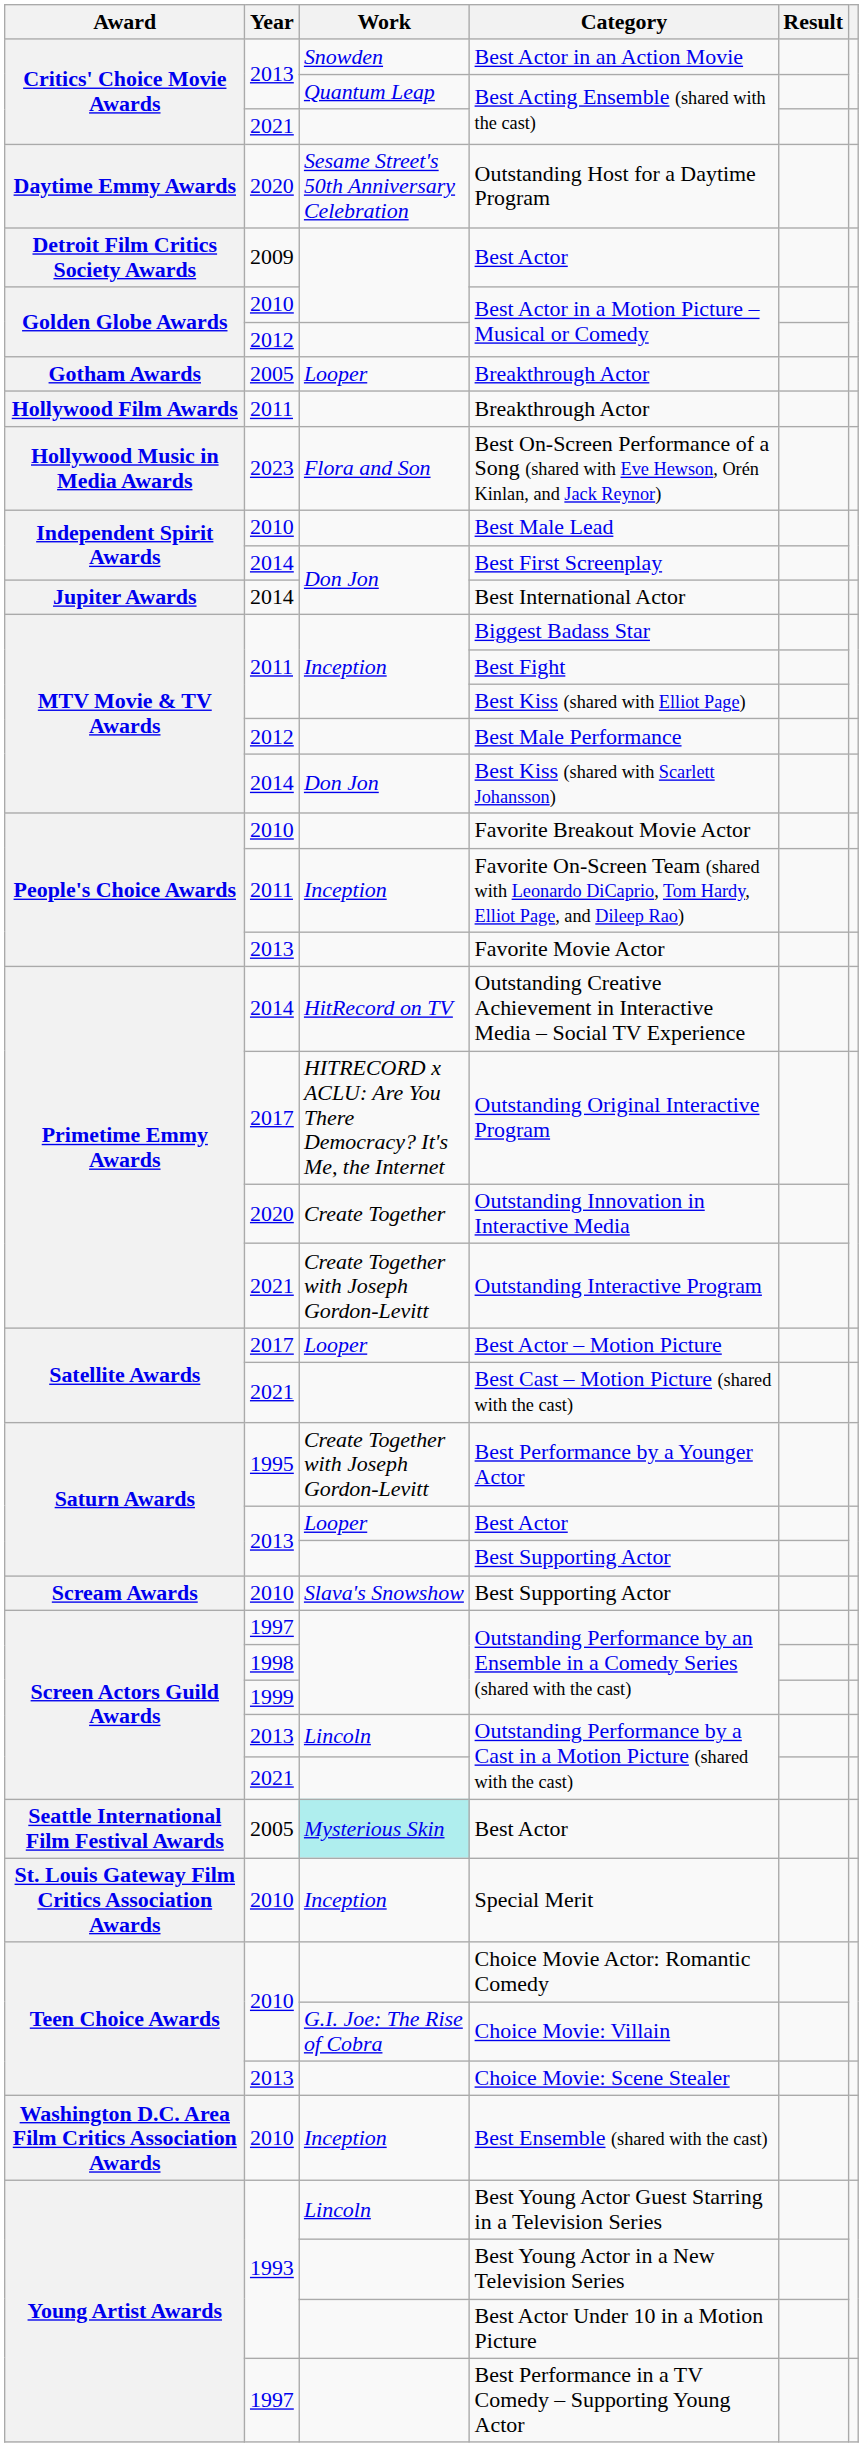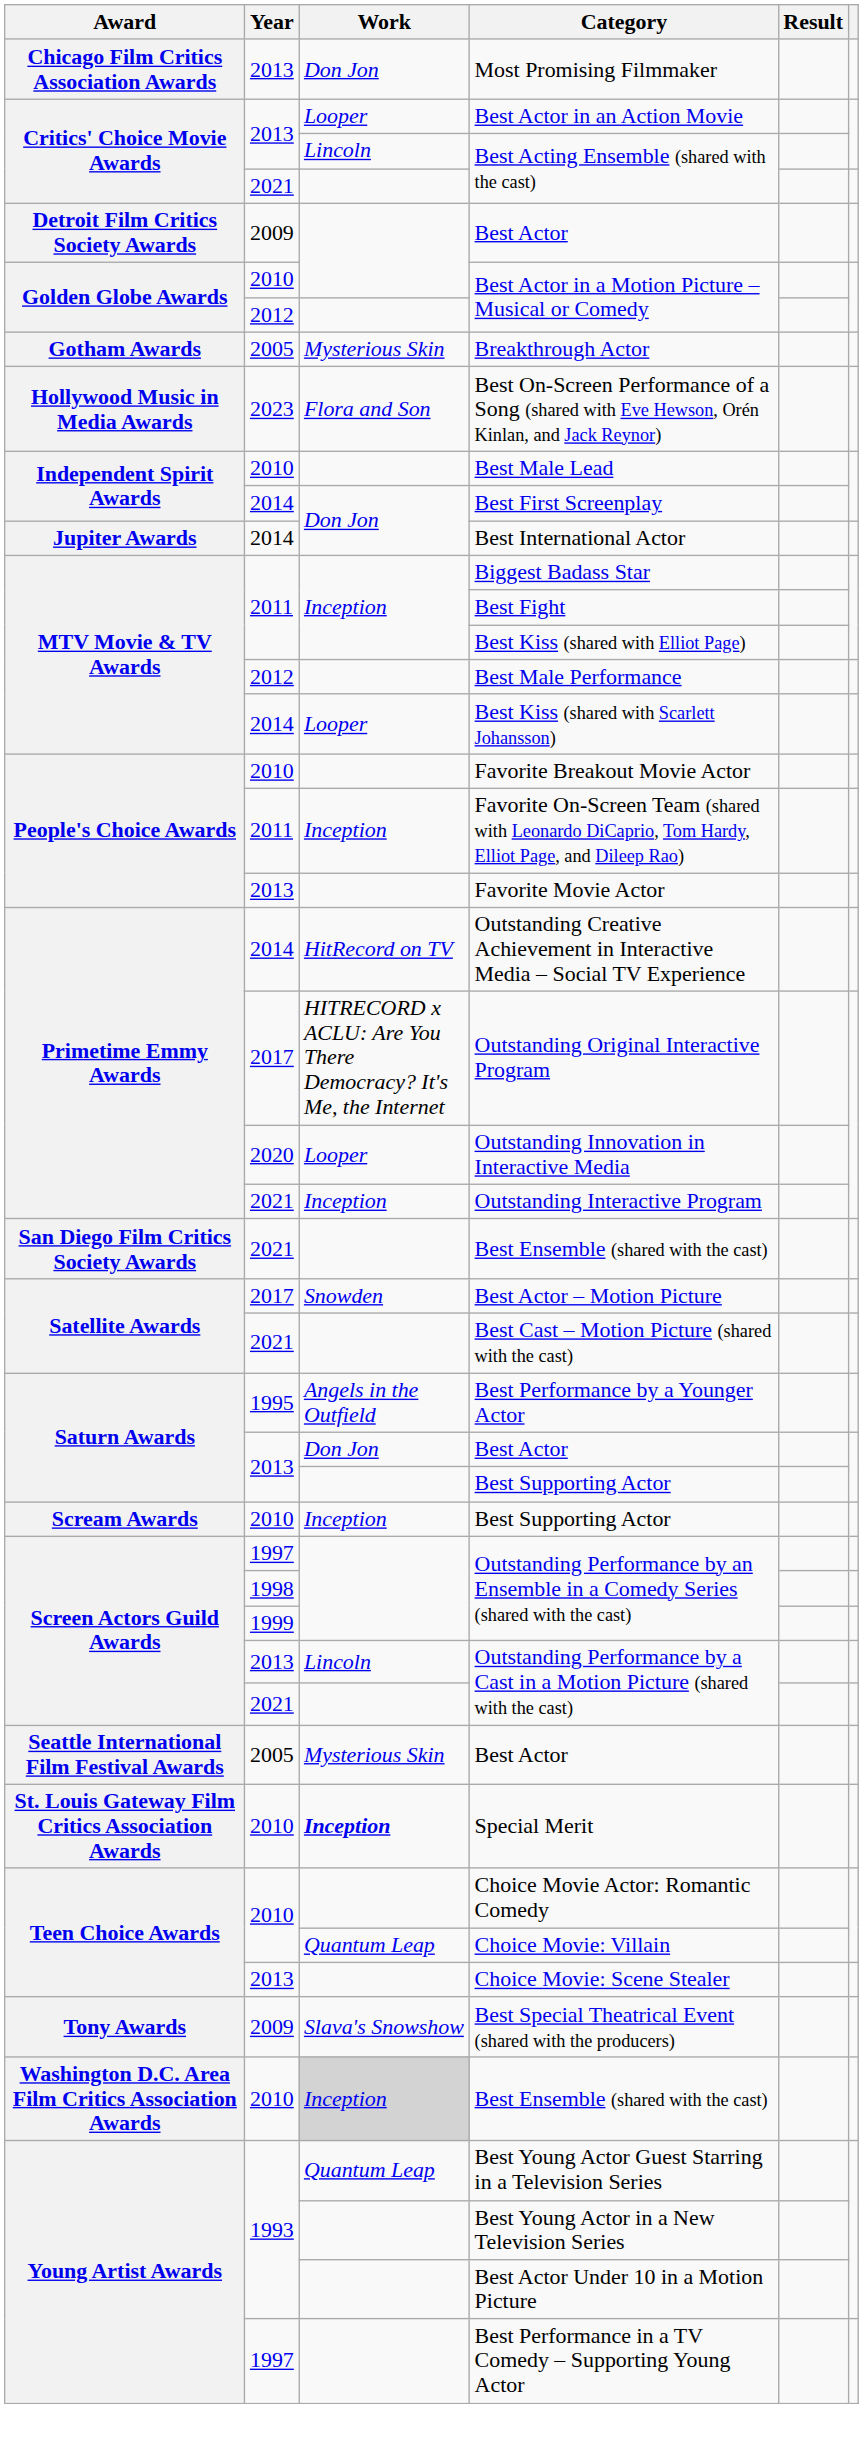 <table class="wikitable sortable plainrowheaders" style="width: 100%;">
 <tr>
 <th scope="col">Award</th>
 <th scope="col">Year</th>
 <th scope="col" style="width: 20%;">Work</th>
 <th scope="col">Category</th>
 <th scope="col" style="width: 8%;">Result</th>
 <th scope="col" class="unsortable"></th>
 </tr>
 <tr>
+<th scope="row" scope="row"><a href='#'>Chicago Film Critics Association Awards</a> </th>
+<td><a href='#'>2013</a></td>
+<td><em><a href='#'>Don Jon</a></em></td>
+<td>Most Promising Filmmaker</td>
+<td></td>
+<td style="text-align:center;"></td>
+</tr>
+<tr>
 <th scope="row" scope="row" rowspan="3"><a href='#'>Critics' Choice Movie Awards</a></th>
 <td rowspan="2"><a href='#'>2013</a></td>
-<td><em><a href='#'>Snowden</a></em></td>
+<td><em><a href='#'>Looper</a></em></td>
 <td><a href='#'>Best Actor in an Action Movie</a></td>
 <td></td>
 <td style="text-align:center;" rowspan="2"></td>
 </tr>
 <tr>
-<td><em><a href='#'>Quantum Leap</a></em></td>
+<td><em><a href='#'>Lincoln</a></em></td>
 <td rowspan="2"><a href='#'>Best Acting Ensemble</a> <small>(shared with the cast)</small></td>
 <td></td>
 </tr>
 <tr>
 <td><a href='#'>2021</a></td>
 <td></td>
-<td></td>
-<td style="text-align:center;"></td>
-</tr>
-<tr>
-<th scope="row" scope="row"><a href='#'>Daytime Emmy Awards</a> </th>
-<td><a href='#'>2020</a></td>
-<td><em><a href='#'>Sesame Street's 50th Anniversary Celebration</a></em></td>
-<td>Outstanding Host for a Daytime Program</td>
 <td></td>
 <td style="text-align:center;"></td>
 </tr>
 <tr>
 <th scope="row" scope="row"><a href='#'>Detroit Film Critics Society Awards</a></th>
 <td>2009</td>
 <td rowspan="2"></td>
 <td><a href='#'>Best Actor</a></td>
 <td></td>
 <td style="text-align:center;"></td>
 </tr>
 <tr>
 <th scope="row" scope="row" rowspan="2"><a href='#'>Golden Globe Awards</a> </th>
 <td><a href='#'>2010</a></td>
 <td rowspan="2"><a href='#'>Best Actor in a Motion Picture – Musical or Comedy</a></td>
 <td></td>
 <td style="text-align:center;" rowspan="2"></td>
 </tr>
 <tr>
 <td><a href='#'>2012</a></td>
 <td></td>
 <td></td>
 </tr>
 <tr>
 <th scope="row" scope="row"><a href='#'>Gotham Awards</a></th>
 <td><a href='#'>2005</a></td>
-<td><em><a href='#'>Looper</a></em></td>
+<td><em><a href='#'>Mysterious Skin</a></em></td>
 <td><a href='#'>Breakthrough Actor</a></td>
-<td></td>
-<td style="text-align:center;"></td>
-</tr>
-<tr>
-<th scope="row" scope="row"><a href='#'>Hollywood Film Awards</a> </th>
-<td><a href='#'>2011</a></td>
-<td></td>
-<td>Breakthrough Actor</td>
 <td></td>
 <td style="text-align:center;"></td>
 </tr>
 <tr>
 <th scope="row"><a href='#'>Hollywood Music in Media Awards</a></th>
 <td><a href='#'>2023</a></td>
 <td><em><a href='#'>Flora and Son</a></em></td>
 <td>Best On-Screen Performance of a Song <small>(shared with <a href='#'>Eve Hewson</a>, Orén Kinlan, and <a href='#'>Jack Reynor</a>)</small></td>
 <td></td>
 <td style="text-align:center;"></td>
 </tr>
 <tr>
 <th scope="row" scope="row" rowspan="2"><a href='#'>Independent Spirit Awards</a> </th>
 <td><a href='#'>2010</a></td>
 <td></td>
 <td><a href='#'>Best Male Lead</a></td>
 <td></td>
 <td style="text-align:center;" rowspan="2"></td>
 </tr>
 <tr>
 <td><a href='#'>2014</a></td>
 <td rowspan="2"><em><a href='#'>Don Jon</a></em></td>
 <td><a href='#'>Best First Screenplay</a></td>
 <td></td>
 </tr>
 <tr>
 <th scope="row" scope="row"><a href='#'>Jupiter Awards</a> </th>
 <td>2014</td>
 <td>Best International Actor</td>
 <td></td>
 <td style="text-align:center;"></td>
 </tr>
 <tr>
 <th scope="row" scope="row" rowspan="5"><a href='#'>MTV Movie & TV Awards</a> </th>
 <td rowspan="3"><a href='#'>2011</a></td>
 <td rowspan="3"><em><a href='#'>Inception</a></em></td>
 <td><a href='#'>Biggest Badass Star</a></td>
 <td></td>
 <td style="text-align:center;" rowspan="3"></td>
 </tr>
 <tr>
 <td><a href='#'>Best Fight</a></td>
 <td></td>
 </tr>
 <tr>
 <td><a href='#'>Best Kiss</a> <small>(shared with <a href='#'>Elliot Page</a>)</small></td>
 <td></td>
 </tr>
 <tr>
 <td><a href='#'>2012</a></td>
 <td></td>
 <td><a href='#'>Best Male Performance</a></td>
 <td></td>
 <td style="text-align:center;"></td>
 </tr>
 <tr>
 <td><a href='#'>2014</a></td>
-<td><em><a href='#'>Don Jon</a></em></td>
+<td><em><a href='#'>Looper</a></em></td>
 <td><a href='#'>Best Kiss</a> <small>(shared with <a href='#'>Scarlett Johansson</a>)</small></td>
 <td></td>
 <td style="text-align:center;"></td>
 </tr>
 <tr>
 <th scope="row" scope="row" rowspan="3"><a href='#'>People's Choice Awards</a> </th>
 <td><a href='#'>2010</a></td>
 <td></td>
 <td>Favorite Breakout Movie Actor</td>
 <td></td>
 <td style="text-align:center;"></td>
 </tr>
 <tr>
 <td><a href='#'>2011</a></td>
 <td><em><a href='#'>Inception</a></em></td>
 <td>Favorite On-Screen Team <small>(shared with <a href='#'>Leonardo DiCaprio</a>, <a href='#'>Tom Hardy</a>, <a href='#'>Elliot Page</a>, and <a href='#'>Dileep Rao</a>)</small></td>
 <td></td>
 <td style="text-align:center;"></td>
 </tr>
 <tr>
 <td><a href='#'>2013</a></td>
 <td></td>
 <td>Favorite Movie Actor</td>
 <td></td>
 <td style="text-align:center;"></td>
 </tr>
 <tr>
 <th scope="row" scope="row" rowspan="4"><a href='#'>Primetime Emmy Awards</a></th>
 <td><a href='#'>2014</a></td>
 <td><em><a href='#'>HitRecord on TV</a></em></td>
 <td>Outstanding Creative Achievement in Interactive Media – Social TV Experience</td>
 <td></td>
 <td style="text-align:center;"></td>
 </tr>
 <tr>
 <td><a href='#'>2017</a></td>
 <td><em>HITRECORD x ACLU: Are You There Democracy? It's Me, the Internet</em></td>
 <td><a href='#'>Outstanding Original Interactive Program</a></td>
 <td></td>
 <td style="text-align:center;" rowspan="3"></td>
 </tr>
 <tr>
 <td><a href='#'>2020</a></td>
-<td><em>Create Together</em></td>
+<td><em><a href='#'>Looper</a></em></td>
 <td><a href='#'>Outstanding Innovation in Interactive Media</a></td>
 <td></td>
 </tr>
 <tr>
 <td><a href='#'>2021</a></td>
-<td><em>Create Together with Joseph Gordon-Levitt</em></td>
+<td><em><a href='#'>Inception</a></em></td>
 <td><a href='#'>Outstanding Interactive Program</a></td>
 <td></td>
 </tr>
 <tr>
+<th scope="row" scope="row"><a href='#'>San Diego Film Critics Society Awards</a> </th>
+<td><a href='#'>2021</a></td>
+<td></td>
+<td><a href='#'>Best Ensemble</a> <small>(shared with the cast)</small></td>
+<td></td>
+<td style="text-align:center;"></td>
+</tr>
+<tr>
 <th scope="row" scope="row" rowspan="2"><a href='#'>Satellite Awards</a></th>
 <td><a href='#'>2017</a></td>
-<td><em><a href='#'>Looper</a></em></td>
+<td><em><a href='#'>Snowden</a></em></td>
 <td><a href='#'>Best Actor – Motion Picture</a></td>
 <td></td>
 <td style="text-align:center;"></td>
 </tr>
 <tr>
 <td><a href='#'>2021</a></td>
 <td></td>
 <td><a href='#'>Best Cast – Motion Picture</a> <small>(shared with the cast)</small></td>
 <td></td>
 <td style="text-align:center;"></td>
 </tr>
 <tr>
 <th scope="row" scope="row" rowspan="3"><a href='#'>Saturn Awards</a></th>
 <td><a href='#'>1995</a></td>
-<td><em>Create Together with Joseph Gordon-Levitt</em></td>
+<td><em><a href='#'>Angels in the Outfield</a></em></td>
 <td><a href='#'>Best Performance by a Younger Actor</a></td>
 <td></td>
 <td style="text-align:center;"></td>
 </tr>
 <tr>
 <td rowspan="2"><a href='#'>2013</a></td>
-<td><em><a href='#'>Looper</a></em></td>
+<td><em><a href='#'>Don Jon</a></em></td>
 <td><a href='#'>Best Actor</a></td>
 <td></td>
 <td style="text-align:center;" rowspan="2"></td>
 </tr>
 <tr>
 <td></td>
 <td><a href='#'>Best Supporting Actor</a></td>
 <td></td>
 </tr>
 <tr>
 <th scope="row" scope="row"><a href='#'>Scream Awards</a></th>
 <td><a href='#'>2010</a></td>
-<td><em><a href='#'>Slava's Snowshow</a></em></td>
+<td><em><a href='#'>Inception</a></em></td>
 <td>Best Supporting Actor</td>
 <td></td>
 <td style="text-align:center;"></td>
 </tr>
 <tr>
 <th scope="row" scope="row" rowspan="5"><a href='#'>Screen Actors Guild Awards</a></th>
 <td><a href='#'>1997</a></td>
 <td rowspan="3"></td>
 <td rowspan="3"><a href='#'>Outstanding Performance by an Ensemble in a Comedy Series</a> <small>(shared with the cast)</small></td>
 <td></td>
 <td style="text-align:center;"></td>
 </tr>
 <tr>
 <td><a href='#'>1998</a></td>
 <td></td>
 <td style="text-align:center;"></td>
 </tr>
 <tr>
 <td><a href='#'>1999</a></td>
 <td></td>
 <td style="text-align:center;"></td>
 </tr>
 <tr>
 <td><a href='#'>2013</a></td>
 <td><em><a href='#'>Lincoln</a></em></td>
 <td rowspan="2"><a href='#'>Outstanding Performance by a Cast in a Motion Picture</a> <small>(shared with the cast)</small></td>
 <td></td>
 <td style="text-align:center;"></td>
 </tr>
 <tr>
 <td><a href='#'>2021</a></td>
 <td></td>
 <td></td>
 <td style="text-align:center;"></td>
 </tr>
 <tr>
 <th scope="row" scope="row"><a href='#'>Seattle International Film Festival Awards</a></th>
 <td>2005</td>
-<td style="background: paleturquoise;"><em><a href='#'>Mysterious Skin</a></em></td>
+<td><em><a href='#'>Mysterious Skin</a></em></td>
 <td>Best Actor</td>
 <td></td>
 <td style="text-align:center;"></td>
 </tr>
 <tr>
 <th scope="row" scope="row"><a href='#'>St. Louis Gateway Film Critics Association Awards</a></th>
 <td><a href='#'>2010</a></td>
-<td><em><a href='#'>Inception</a></em></td>
+<td><strong><em><a href='#'>Inception</a></em></strong></td>
 <td>Special Merit</td>
 <td></td>
 <td style="text-align:center;"></td>
 </tr>
 <tr>
 <th scope="row" scope="row" rowspan="3"><a href='#'>Teen Choice Awards</a> </th>
 <td rowspan="2"><a href='#'>2010</a></td>
 <td></td>
 <td>Choice Movie Actor: Romantic Comedy</td>
 <td></td>
 <td style="text-align:center;" rowspan="2"><br></td>
 </tr>
 <tr>
-<td><em><a href='#'>G.I. Joe: The Rise of Cobra</a></em></td>
+<td><em><a href='#'>Quantum Leap</a></em></td>
 <td><a href='#'>Choice Movie: Villain</a></td>
 <td></td>
 </tr>
 <tr>
 <td><a href='#'>2013</a></td>
 <td></td>
 <td><a href='#'>Choice Movie: Scene Stealer</a></td>
 <td></td>
 <td style="text-align:center;"></td>
 </tr>
 <tr>
+<th scope="row" scope="row"><a href='#'>Tony Awards</a></th>
+<td><a href='#'>2009</a></td>
+<td><em><a href='#'>Slava's Snowshow</a></em></td>
+<td><a href='#'>Best Special Theatrical Event</a> <small>(shared with the producers)</small></td>
+<td></td>
+<td style="text-align:center;"></td>
+</tr>
+<tr>
 <th scope="row" scope="row"><a href='#'>Washington D.C. Area Film Critics Association Awards</a> </th>
 <td><a href='#'>2010</a></td>
-<td><em><a href='#'>Inception</a></em></td>
+<td style="background: lightgrey;"><em><a href='#'>Inception</a></em></td>
 <td><a href='#'>Best Ensemble</a> <small>(shared with the cast)</small></td>
 <td></td>
 <td style="text-align:center;"></td>
 </tr>
 <tr>
 <th scope="row" scope="row" rowspan="4"><a href='#'>Young Artist Awards</a> </th>
 <td rowspan="3"><a href='#'>1993</a></td>
-<td><em><a href='#'>Lincoln</a></em></td>
+<td><em><a href='#'>Quantum Leap</a></em></td>
 <td>Best Young Actor Guest Starring in a Television Series</td>
 <td></td>
 <td style="text-align:center;" rowspan="3"></td>
 </tr>
 <tr>
 <td></td>
 <td>Best Young Actor in a New Television Series</td>
 <td></td>
 </tr>
 <tr>
 <td></td>
 <td>Best Actor Under 10 in a Motion Picture</td>
 <td></td>
 </tr>
 <tr>
 <td><a href='#'>1997</a></td>
 <td></td>
 <td>Best Performance in a TV Comedy – Supporting Young Actor</td>
 <td></td>
 <td style="text-align:center;"></td>
 </tr>
 </table>
